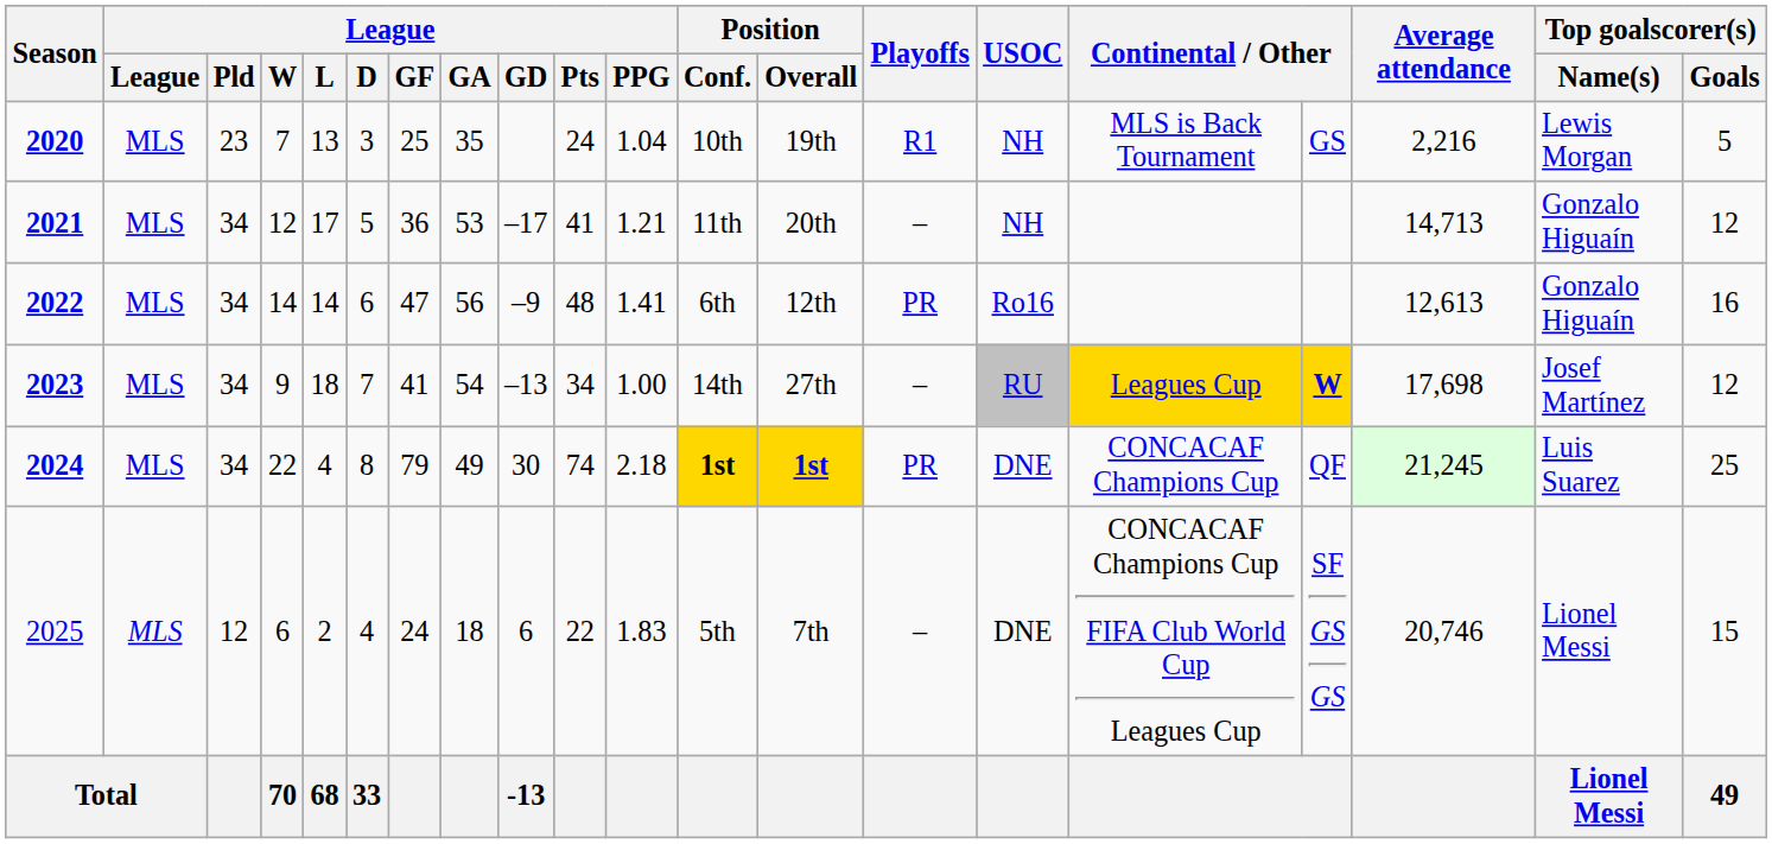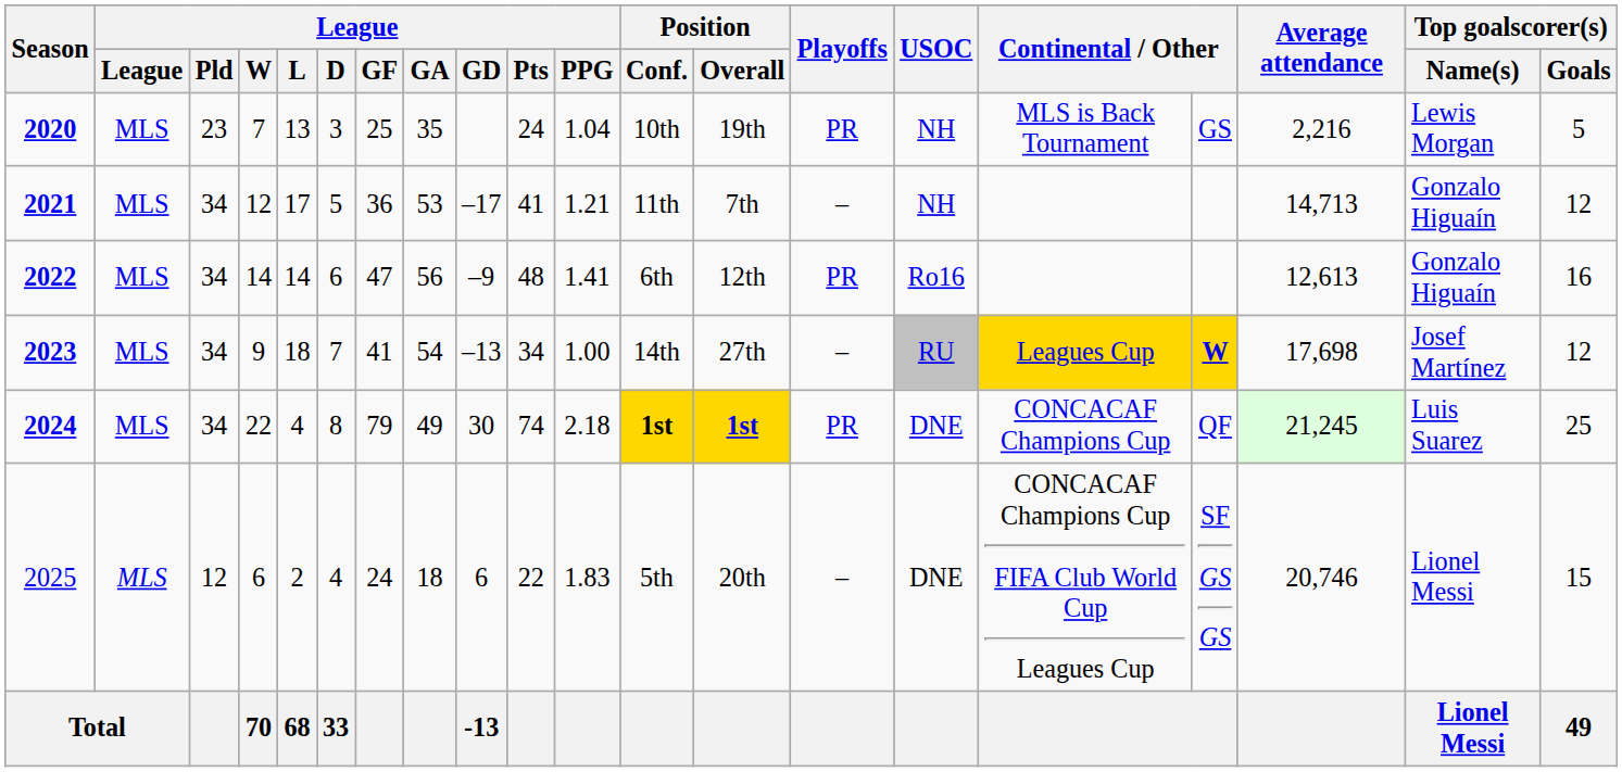 <table class="wikitable" width=100% style="font-size:90%; text-align:center;">
 <tr style="background:#f0f6ff;">
 <th rowspan=2>Season</th>
 <th colspan="10"><a href='#'>League</a></th>
 <th colspan=2>Position</th>
 <th rowspan=2><a href='#'>Playoffs</a></th>
 <th rowspan=2><a href='#'>USOC</a></th>
 <th rowspan=2 colspan=2><a href='#'>Continental</a> / Other</th>
 <th rowspan=2><a href='#'>Average  attendance</a></th>
 <th colspan=2>Top goalscorer(s)</th>
 </tr>
 <tr>
 <th>League</th>
 <th>Pld</th>
 <th>W</th>
 <th>L</th>
 <th>D</th>
 <th>GF</th>
 <th>GA</th>
 <th>GD</th>
 <th>Pts</th>
 <th>PPG</th>
 <th>Conf.</th>
 <th>Overall</th>
 <th>Name(s)</th>
 <th>Goals</th>
 </tr>
 <tr>
 <td><strong><a href='#'>2020</a></strong></td>
 <td><a href='#'>MLS</a></td>
 <td>23</td>
 <td>7</td>
 <td>13</td>
 <td>3</td>
 <td>25</td>
 <td>35</td>
 <td></td>
 <td>24</td>
 <td>1.04</td>
 <td>10th</td>
 <td>19th</td>
-<td><a href='#'>R1</a></td>
+<td><a href='#'>PR</a></td>
 <td><a href='#'>NH</a></td>
 <td><a href='#'>MLS is Back Tournament</a></td>
 <td><a href='#'>GS</a></td>
 <td>2,216</td>
 <td align="left"> <a href='#'>Lewis Morgan</a></td>
 <td>5</td>
 </tr>
 <tr>
 <td><strong><a href='#'>2021</a></strong></td>
 <td><a href='#'>MLS</a></td>
 <td>34</td>
 <td>12</td>
 <td>17</td>
 <td>5</td>
 <td>36</td>
 <td>53</td>
 <td>–17</td>
 <td>41</td>
 <td>1.21</td>
 <td>11th</td>
-<td>20th</td>
+<td>7th</td>
 <td>–</td>
 <td><a href='#'>NH</a></td>
 <td></td>
 <td></td>
 <td>14,713</td>
 <td align="left"> <a href='#'>Gonzalo Higuaín</a></td>
 <td>12</td>
 </tr>
 <tr>
 <td><strong><a href='#'>2022</a></strong></td>
 <td><a href='#'>MLS</a></td>
 <td>34</td>
 <td>14</td>
 <td>14</td>
 <td>6</td>
 <td>47</td>
 <td>56</td>
 <td>–9</td>
 <td>48</td>
 <td>1.41</td>
 <td>6th</td>
 <td>12th</td>
 <td><a href='#'>PR</a></td>
 <td><a href='#'>Ro16</a></td>
 <td></td>
 <td></td>
 <td>12,613</td>
 <td align="left"> <a href='#'>Gonzalo Higuaín</a></td>
 <td>16</td>
 </tr>
 <tr>
 <td><strong><a href='#'>2023</a></strong></td>
 <td><a href='#'>MLS</a></td>
 <td>34</td>
 <td>9</td>
 <td>18</td>
 <td>7</td>
 <td>41</td>
 <td>54</td>
 <td>–13</td>
 <td>34</td>
 <td>1.00</td>
 <td>14th</td>
 <td>27th</td>
 <td>–</td>
 <td bgcolor=silver><a href='#'>RU</a></td>
 <td bgcolor=gold><a href='#'>Leagues Cup</a></td>
 <td bgcolor=gold><a href='#'><strong>W</strong></a></td>
 <td>17,698</td>
 <td align="left"> <a href='#'>Josef Martínez</a></td>
 <td>12</td>
 </tr>
 <tr>
 <td><strong><a href='#'>2024</a></strong></td>
 <td><a href='#'>MLS</a></td>
 <td>34</td>
 <td>22</td>
 <td>4</td>
 <td>8</td>
 <td>79</td>
 <td>49</td>
 <td>30</td>
 <td>74</td>
 <td>2.18</td>
 <td bgcolor=gold><strong>1st</strong></td>
 <td bgcolor=gold><strong><a href='#'>1st</a></strong></td>
 <td><a href='#'>PR</a></td>
 <td><a href='#'>DNE</a></td>
 <td><a href='#'>CONCACAF Champions Cup</a></td>
 <td><a href='#'>QF</a></td>
 <td style="background:#dfd;">21,245</td>
 <td align="left"> <a href='#'>Luis Suarez</a></td>
 <td>25</td>
 </tr>
 <tr>
 <td><a href='#'>2025</a></td>
 <td><a href='#'><em>MLS</em></a></td>
 <td>12</td>
 <td>6</td>
 <td>2</td>
 <td>4</td>
 <td>24</td>
 <td>18</td>
 <td>6</td>
 <td>22</td>
 <td>1.83</td>
 <td>5th</td>
-<td>7th</td>
+<td>20th</td>
 <td>–</td>
 <td>DNE</td>
 <td>CONCACAF Champions Cup<hr><a href='#'>FIFA Club World Cup</a><hr>Leagues Cup</td>
 <td><a href='#'>SF</a><hr><a href='#'><em>GS</em></a><hr><a href='#'><em>GS</em></a></td>
 <td>20,746</td>
 <td align="left"> <a href='#'>Lionel Messi</a></td>
 <td>15</td>
 </tr>
 <tr>
 <th colspan=2>Total</th>
 <th></th>
 <th>70</th>
 <th>68</th>
 <th>33</th>
 <th></th>
 <th></th>
 <th>-13</th>
 <th></th>
 <th></th>
 <th></th>
 <th></th>
 <th></th>
 <th></th>
 <th colspan="2"></th>
 <th></th>
 <th> <a href='#'>Lionel Messi</a></th>
 <th>49</th>
 </tr>
 </table>
